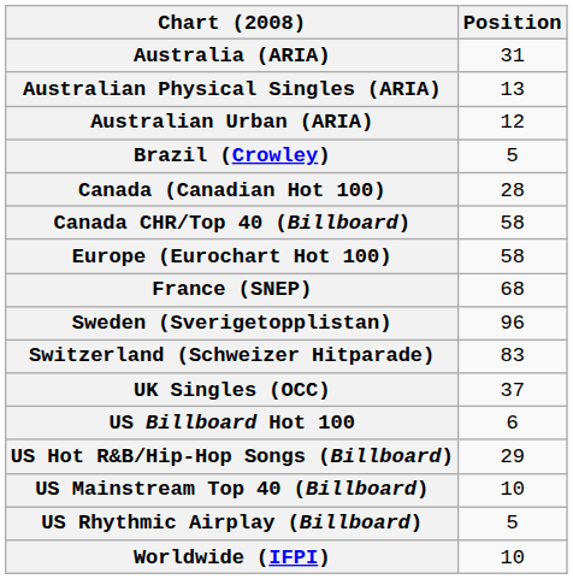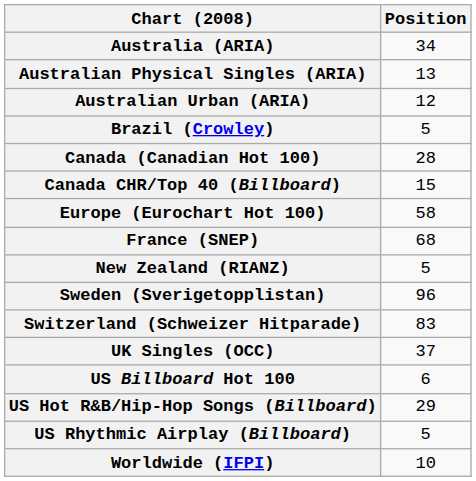 <table class="wikitable sortable plainrowheaders" style="text-align:center">
 <tr>
 <th scope="col">Chart (2008)</th>
 <th scope="col">Position</th>
 </tr>
 <tr>
 <th scope="row">Australia (ARIA)</th>
-<td>31</td>
+<td>34</td>
 </tr>
 <tr>
 <th scope="row">Australian Physical Singles (ARIA)</th>
 <td>13</td>
 </tr>
 <tr>
 <th scope="row">Australian Urban (ARIA)</th>
 <td>12</td>
 </tr>
 <tr>
 <th scope="row">Brazil (<a href='#'>Crowley</a>)</th>
 <td>5</td>
 </tr>
 <tr>
 <th scope="row">Canada (Canadian Hot 100)</th>
 <td>28</td>
 </tr>
 <tr>
 <th scope="row">Canada CHR/Top 40 (<em>Billboard</em>)</th>
-<td>58</td>
+<td>15</td>
 </tr>
 <tr>
 <th scope="row">Europe (Eurochart Hot 100)</th>
 <td>58</td>
 </tr>
 <tr>
 <th scope="row">France (SNEP)</th>
 <td>68</td>
+</tr>
+<tr>
+<th scope="row">New Zealand (RIANZ)</th>
+<td>5</td>
 </tr>
 <tr>
 <th scope="row">Sweden (Sverigetopplistan)</th>
 <td>96</td>
 </tr>
 <tr>
 <th scope="row">Switzerland (Schweizer Hitparade)</th>
 <td>83</td>
 </tr>
 <tr>
 <th scope="row">UK Singles (OCC)</th>
 <td>37</td>
 </tr>
 <tr>
 <th scope="row">US <em>Billboard</em> Hot 100</th>
 <td>6</td>
 </tr>
 <tr>
 <th scope="row">US Hot R&B/Hip-Hop Songs (<em>Billboard</em>)</th>
 <td>29</td>
 </tr>
 <tr>
-<th scope="row">US Mainstream Top 40 (<em>Billboard</em>)</th>
-<td>10</td>
-</tr>
-<tr>
 <th scope="row">US Rhythmic Airplay (<em>Billboard</em>)</th>
 <td>5</td>
 </tr>
 <tr>
 <th scope="row">Worldwide (<a href='#'>IFPI</a>)</th>
 <td>10</td>
 </tr>
 </table>
